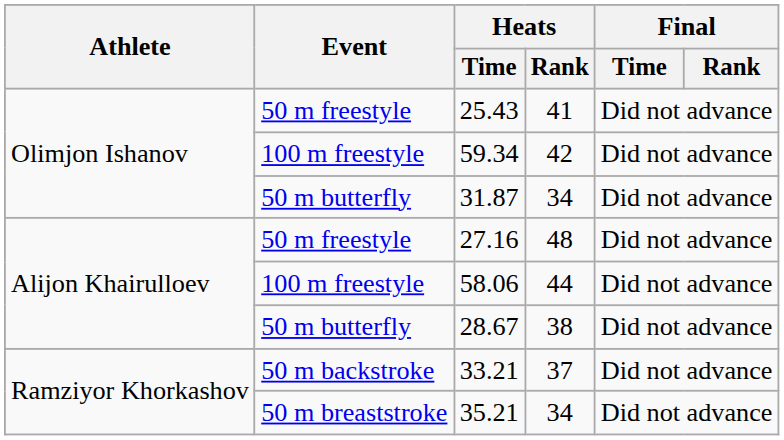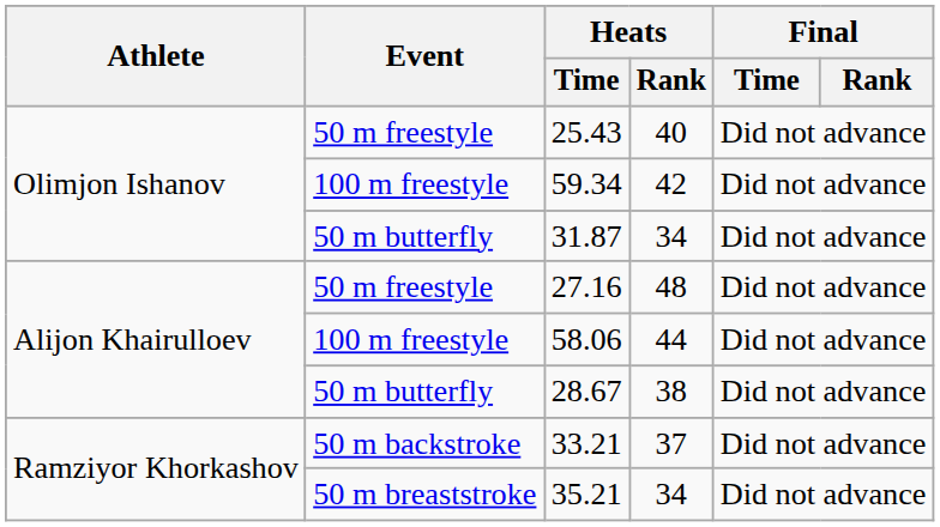 <table class=wikitable style=font-size:90%;text-align:center>
 <tr>
 <th rowspan="2">Athlete</th>
 <th rowspan="2">Event</th>
 <th colspan="2">Heats</th>
 <th colspan="2">Final</th>
 </tr>
 <tr style="font-size:95%">
 <th>Time</th>
 <th>Rank</th>
 <th>Time</th>
 <th>Rank</th>
 </tr>
 <tr>
 <td align=left rowspan=3>Olimjon Ishanov</td>
 <td align=left><a href='#'>50 m freestyle</a></td>
 <td>25.43</td>
-<td>41</td>
+<td>40</td>
 <td colspan=2>Did not advance</td>
 </tr>
 <tr>
 <td align=left><a href='#'>100 m freestyle</a></td>
 <td>59.34</td>
 <td>42</td>
 <td colspan=2>Did not advance</td>
 </tr>
 <tr>
 <td align=left><a href='#'>50 m butterfly</a></td>
 <td>31.87</td>
 <td>34</td>
 <td colspan=2>Did not advance</td>
 </tr>
 <tr>
 <td align=left rowspan=3>Alijon Khairulloev</td>
 <td align=left><a href='#'>50 m freestyle</a></td>
 <td>27.16</td>
 <td>48</td>
 <td colspan=2>Did not advance</td>
 </tr>
 <tr>
 <td align=left><a href='#'>100 m freestyle</a></td>
 <td>58.06</td>
 <td>44</td>
 <td colspan=2>Did not advance</td>
 </tr>
 <tr>
 <td align=left><a href='#'>50 m butterfly</a></td>
 <td>28.67</td>
 <td>38</td>
 <td colspan=2>Did not advance</td>
 </tr>
 <tr>
 <td align=left rowspan=2>Ramziyor Khorkashov</td>
 <td align=left><a href='#'>50 m backstroke</a></td>
 <td>33.21</td>
 <td>37</td>
 <td colspan=2>Did not advance</td>
 </tr>
 <tr>
 <td align=left><a href='#'>50 m breaststroke</a></td>
 <td>35.21</td>
 <td>34</td>
 <td colspan=2>Did not advance</td>
 </tr>
 </table>
